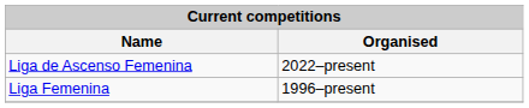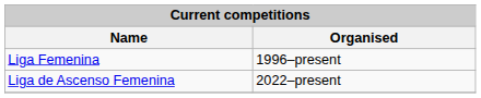 <table class="wikitable sortable">
 <tr>
 <td colspan="2" style= "background: #cccccc; text-align:center;"><strong>Current competitions</strong></td>
 </tr>
 <tr>
 <th width=280px>Name</th>
 <th width=250px>Organised</th>
 </tr>
 <tr>
+<td><a href='#'>Liga Femenina</a></td>
+<td>1996–present</td>
+</tr>
+<tr>
 <td><a href='#'>Liga de Ascenso Femenina</a></td>
 <td>2022–present</td>
 </tr>
 <tr>
-<td><a href='#'>Liga Femenina</a></td>
-<td>1996–present</td>
-</tr>
-<tr>
 </tr>
 </table>
